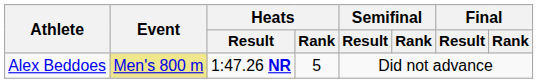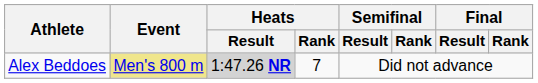 <table class="wikitable" style="font-size:90%">
 <tr>
 <th rowspan="2">Athlete</th>
 <th rowspan="2">Event</th>
 <th colspan="2">Heats</th>
 <th colspan="2">Semifinal</th>
 <th colspan="2">Final</th>
 </tr>
 <tr style="font-size:95%">
 <th>Result</th>
 <th>Rank</th>
 <th>Result</th>
 <th>Rank</th>
 <th>Result</th>
 <th>Rank</th>
 </tr>
 <tr align=center>
 <td align=left><a href='#'>Alex Beddoes</a></td>
 <td align=left style="background: khaki;"><a href='#'>Men's 800 m</a></td>
-<td>1:47.26 <strong><a href='#'>NR</a></strong></td>
-<td>5</td>
+<td style="background: lightgrey;">1:47.26 <strong><a href='#'>NR</a></strong></td>
+<td>7</td>
 <td colspan="4">Did not advance</td>
 </tr>
 </table>
